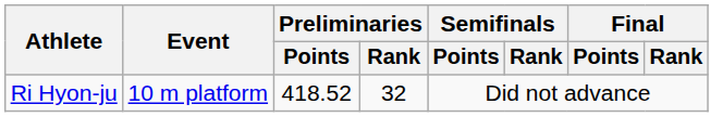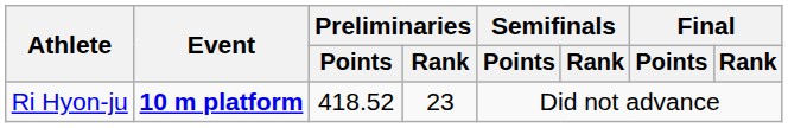 <table class="wikitable" style="font-size:90%">
 <tr>
 <th rowspan="2">Athlete</th>
 <th rowspan="2">Event</th>
 <th colspan=2>Preliminaries</th>
 <th colspan=2>Semifinals</th>
 <th colspan=2>Final</th>
 </tr>
 <tr style="font-size:95%">
 <th>Points</th>
 <th>Rank</th>
 <th>Points</th>
 <th>Rank</th>
 <th>Points</th>
 <th>Rank</th>
 </tr>
 <tr align=center>
 <td align=left><a href='#'>Ri Hyon-ju</a></td>
-<td align=left><a href='#'>10 m platform</a></td>
+<td align=left><strong><a href='#'>10 m platform</a></strong></td>
 <td>418.52</td>
-<td>32</td>
+<td>23</td>
 <td colspan=4 align=center>Did not advance</td>
 </tr>
 </table>
